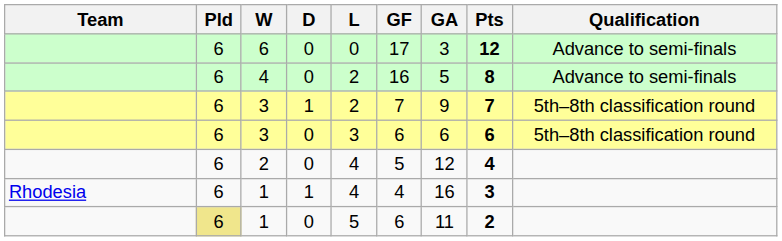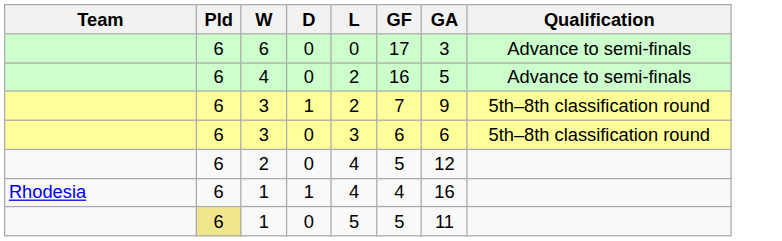 <table class="wikitable" style="text-align:center; font-size:90%">
 <tr>
 <th style="width:10em">Team</th>
 <th style="width:2em">Pld</th>
 <th style="width:2em">W</th>
 <th style="width:2em">D</th>
 <th style="width:2em">L</th>
 <th style="width:2em">GF</th>
 <th style="width:2em">GA</th>
-<th style="width:2em">Pts</th>
 <th style="width:14em">Qualification</th>
 </tr>
 <tr style="background:#ccffcc;">
 <td align=left></td>
 <td>6</td>
 <td>6</td>
 <td>0</td>
 <td>0</td>
 <td>17</td>
 <td>3</td>
-<td><strong>12</strong></td>
 <td>Advance to semi-finals</td>
 </tr>
 <tr style="background:#ccffcc;">
 <td align=left></td>
 <td>6</td>
 <td>4</td>
 <td>0</td>
 <td>2</td>
 <td>16</td>
 <td>5</td>
-<td><strong>8</strong></td>
 <td>Advance to semi-finals</td>
 </tr>
 <tr style="background:#ffff99;">
 <td align=left></td>
 <td>6</td>
 <td>3</td>
 <td>1</td>
 <td>2</td>
 <td>7</td>
 <td>9</td>
-<td><strong>7</strong></td>
 <td>5th–8th classification round</td>
 </tr>
 <tr style="background:#ffff99;">
 <td align=left></td>
 <td>6</td>
 <td>3</td>
 <td>0</td>
 <td>3</td>
 <td>6</td>
 <td>6</td>
-<td><strong>6</strong></td>
 <td>5th–8th classification round</td>
 </tr>
 <tr>
 <td align=left></td>
 <td>6</td>
 <td>2</td>
 <td>0</td>
 <td>4</td>
 <td>5</td>
 <td>12</td>
-<td><strong>4</strong></td>
 <td></td>
 </tr>
 <tr>
 <td align=left> <a href='#'>Rhodesia</a></td>
 <td>6</td>
 <td>1</td>
 <td>1</td>
 <td>4</td>
 <td>4</td>
 <td>16</td>
-<td><strong>3</strong></td>
 <td></td>
 </tr>
 <tr>
 <td align=left></td>
 <td style="background: khaki;">6</td>
 <td>1</td>
 <td>0</td>
 <td>5</td>
-<td>6</td>
+<td>5</td>
 <td>11</td>
-<td><strong>2</strong></td>
 <td></td>
 </tr>
 </table>
